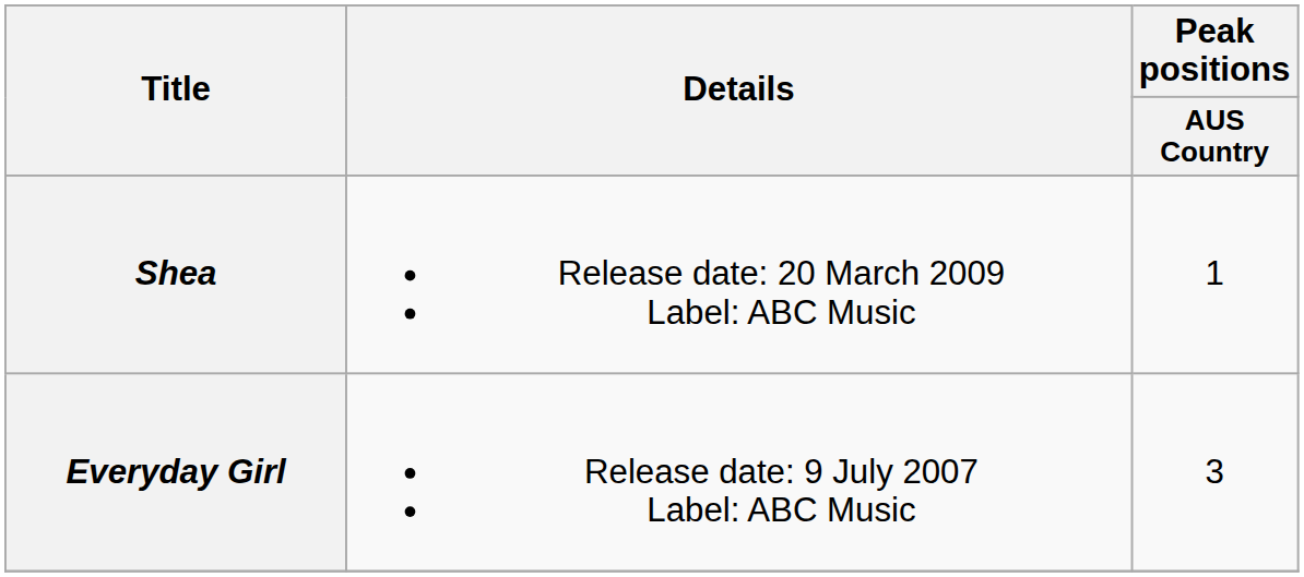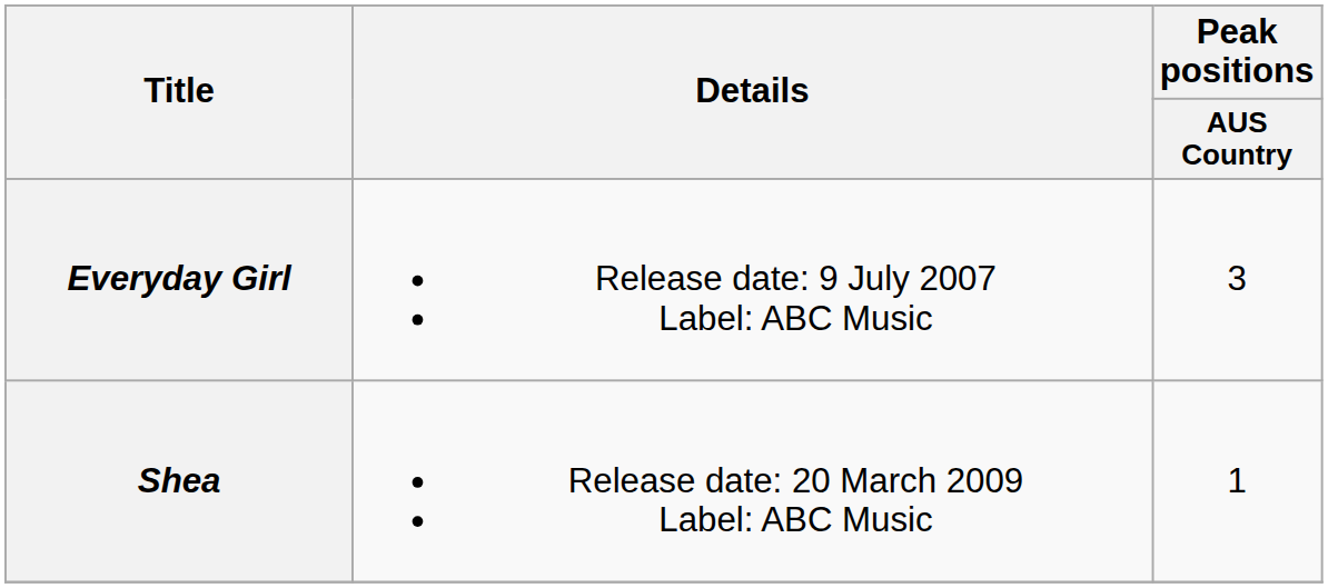 <table class="wikitable plainrowheaders" style="text-align:center;">
 <tr>
 <th rowspan="2" style="width:10em;">Title</th>
 <th rowspan="2" style="width:24em;">Details</th>
 <th colspan="1">Peak positions</th>
 </tr>
 <tr style="font-size:smaller;">
 <th width="65">AUS Country</th>
 </tr>
 <tr>
+<th scope="row"><em>Everyday Girl</em></th>
+<td><br><ul><li>Release date: 9 July 2007</li><li>Label: ABC Music</li></ul></td>
+<td>3</td>
+</tr>
+<tr>
 <th scope="row"><em>Shea</em></th>
 <td><br><ul><li>Release date: 20 March 2009</li><li>Label: ABC Music</li></ul></td>
 <td>1</td>
 </tr>
 <tr>
-<th scope="row"><em>Everyday Girl</em></th>
-<td><br><ul><li>Release date: 9 July 2007</li><li>Label: ABC Music</li></ul></td>
-<td>3</td>
-</tr>
-<tr>
 </tr>
 </table>
